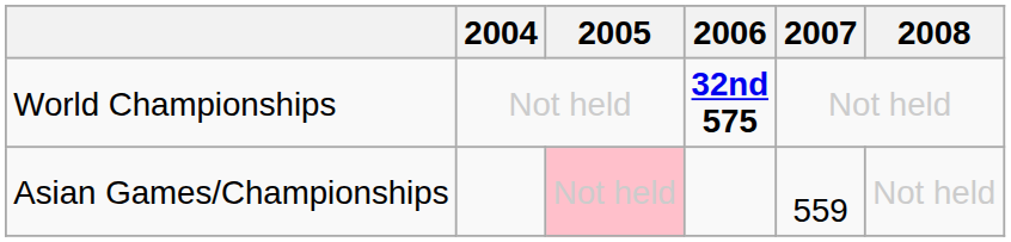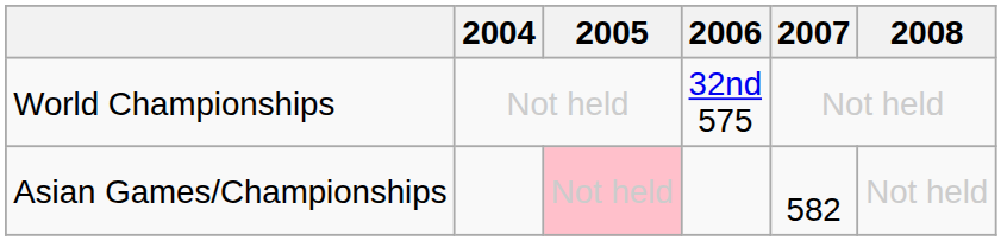 <table class="wikitable" style="font-size: 95%; text-align: center">
 <tr>
 <th></th>
 <th>2004</th>
 <th>2005</th>
 <th>2006</th>
 <th>2007</th>
 <th>2008</th>
 </tr>
 <tr>
 <td style="text-align: left">World Championships</td>
 <td colspan=2 style="color: #cccccc">Not held</td>
-<td><strong><a href='#'>32nd</a><br>575</strong></td>
+<td><a href='#'>32nd</a><br>575</td>
 <td colspan=2 style="color: #cccccc">Not held</td>
 </tr>
 <tr>
 <td style="text-align: left">Asian Games/Championships</td>
 <td></td>
 <td style="background: pink; color: #cccccc">Not held</td>
 <td></td>
-<td><br>559</td>
+<td><br>582</td>
 <td style="color: #cccccc">Not held</td>
 </tr>
 </table>
